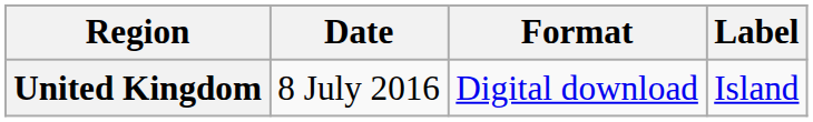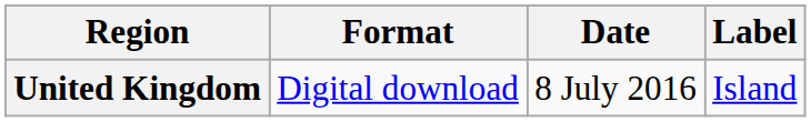 <table class="wikitable plainrowheaders">
 <tr>
 <th>Region</th>
+<th>Format</th>
 <th>Date</th>
-<th>Format</th>
 <th>Label</th>
 </tr>
 <tr>
 <th scope="row">United Kingdom</th>
+<td><a href='#'>Digital download</a></td>
 <td>8 July 2016</td>
-<td><a href='#'>Digital download</a></td>
 <td><a href='#'>Island</a></td>
 </tr>
 </table>
